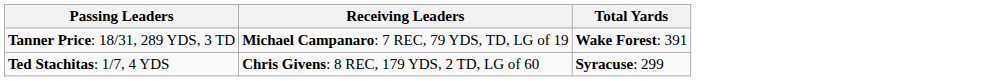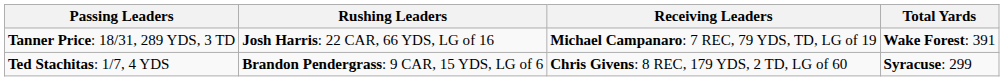 <table class="wikitable">
 <tr>
 <th>Passing Leaders</th>
+<th>Rushing Leaders</th>
 <th>Receiving Leaders</th>
 <th>Total Yards</th>
 </tr>
 <tr>
 <td><strong>Tanner Price</strong>: 18/31, 289 YDS, 3 TD</td>
+<td><strong>Josh Harris</strong>: 22 CAR, 66 YDS, LG of 16</td>
 <td><strong>Michael Campanaro</strong>: 7 REC, 79 YDS, TD, LG of 19</td>
 <td><strong>Wake Forest</strong>: 391</td>
 </tr>
 <tr>
 <td><strong>Ted Stachitas</strong>: 1/7, 4 YDS</td>
+<td><strong>Brandon Pendergrass</strong>: 9 CAR, 15 YDS, LG of 6</td>
 <td><strong>Chris Givens</strong>: 8 REC, 179 YDS, 2 TD, LG of 60</td>
 <td><strong>Syracuse</strong>: 299</td>
 </tr>
 </table>
